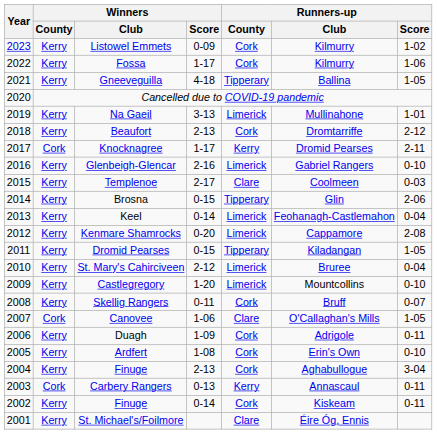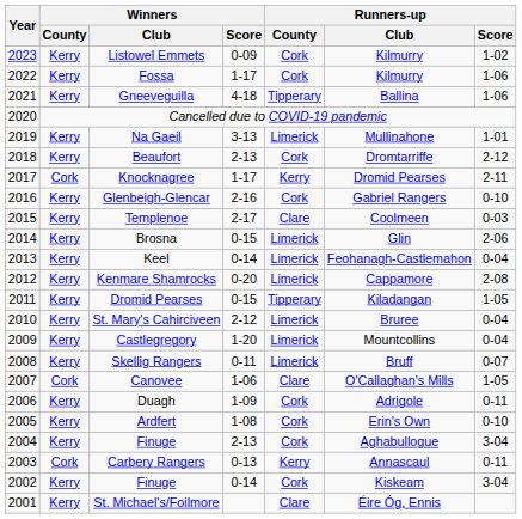 <table class="wikitable" style="text-align:center;">
 <tr>
 <th rowspan="2">Year</th>
 <th colspan="3">Winners</th>
 <th colspan="3">Runners-up</th>
 </tr>
 <tr>
 <th>County</th>
 <th>Club</th>
 <th>Score</th>
 <th>County</th>
 <th>Club</th>
 <th>Score</th>
 </tr>
 <tr>
 <td><a href='#'>2023</a></td>
 <td><a href='#'>Kerry</a></td>
 <td><a href='#'>Listowel Emmets</a></td>
 <td>0-09</td>
 <td><a href='#'>Cork</a></td>
 <td><a href='#'>Kilmurry</a></td>
 <td>1-02</td>
 </tr>
 <tr>
 <td>2022</td>
 <td><a href='#'>Kerry</a></td>
 <td><a href='#'>Fossa</a></td>
 <td>1-17</td>
 <td><a href='#'>Cork</a></td>
 <td><a href='#'>Kilmurry</a></td>
 <td>1-06</td>
 </tr>
 <tr>
 <td>2021</td>
 <td><a href='#'>Kerry</a></td>
 <td><a href='#'>Gneeveguilla</a></td>
 <td>4-18</td>
 <td><a href='#'>Tipperary</a></td>
 <td><a href='#'>Ballina</a></td>
-<td>1-05</td>
+<td>1-06</td>
 </tr>
 <tr>
 <td>2020</td>
 <td colspan="6"><em>Cancelled due to <a href='#'>COVID-19 pandemic</a></em></td>
 </tr>
 <tr>
 <td>2019</td>
 <td><a href='#'>Kerry</a></td>
 <td><a href='#'>Na Gaeil</a></td>
 <td>3-13</td>
 <td><a href='#'>Limerick</a></td>
 <td><a href='#'>Mullinahone</a></td>
 <td>1-01</td>
 </tr>
 <tr>
 <td>2018</td>
 <td><a href='#'>Kerry</a></td>
 <td><a href='#'>Beaufort</a></td>
 <td>2-13</td>
 <td><a href='#'>Cork</a></td>
 <td><a href='#'>Dromtarriffe</a></td>
 <td>2-12</td>
 </tr>
 <tr>
 <td>2017</td>
 <td><a href='#'>Cork</a></td>
 <td><a href='#'>Knocknagree</a></td>
 <td>1-17</td>
 <td><a href='#'>Kerry</a></td>
 <td><a href='#'>Dromid Pearses</a></td>
 <td>2-11</td>
 </tr>
 <tr>
 <td>2016</td>
 <td><a href='#'>Kerry</a></td>
 <td><a href='#'>Glenbeigh-Glencar</a></td>
 <td>2-16</td>
-<td><a href='#'>Limerick</a></td>
+<td><a href='#'>Cork</a></td>
 <td><a href='#'>Gabriel Rangers</a></td>
 <td>0-10</td>
 </tr>
 <tr>
 <td>2015</td>
 <td><a href='#'>Kerry</a></td>
 <td><a href='#'>Templenoe</a></td>
 <td>2-17</td>
 <td><a href='#'>Clare</a></td>
 <td><a href='#'>Coolmeen</a></td>
 <td>0-03</td>
 </tr>
 <tr>
 <td>2014</td>
 <td><a href='#'>Kerry</a></td>
 <td>Brosna</td>
 <td>0-15</td>
-<td><a href='#'>Tipperary</a></td>
+<td><a href='#'>Limerick</a></td>
 <td><a href='#'>Glin</a></td>
 <td>2-06</td>
 </tr>
 <tr>
 <td>2013</td>
 <td><a href='#'>Kerry</a></td>
 <td>Keel</td>
 <td>0-14</td>
 <td><a href='#'>Limerick</a></td>
 <td><a href='#'>Feohanagh-Castlemahon</a></td>
 <td>0-04</td>
 </tr>
 <tr>
 <td>2012</td>
 <td><a href='#'>Kerry</a></td>
 <td><a href='#'>Kenmare Shamrocks</a></td>
 <td>0-20</td>
 <td><a href='#'>Limerick</a></td>
 <td><a href='#'>Cappamore</a></td>
 <td>2-08</td>
 </tr>
 <tr>
 <td>2011</td>
 <td><a href='#'>Kerry</a></td>
 <td><a href='#'>Dromid Pearses</a></td>
 <td>0-15</td>
 <td><a href='#'>Tipperary</a></td>
 <td><a href='#'>Kiladangan</a></td>
 <td>1-05</td>
 </tr>
 <tr>
 <td>2010</td>
 <td><a href='#'>Kerry</a></td>
 <td><a href='#'>St. Mary's Cahirciveen</a></td>
 <td>2-12</td>
 <td><a href='#'>Limerick</a></td>
 <td><a href='#'>Bruree</a></td>
 <td>0-04</td>
 </tr>
 <tr>
 <td>2009</td>
 <td><a href='#'>Kerry</a></td>
 <td><a href='#'>Castlegregory</a></td>
 <td>1-20</td>
 <td><a href='#'>Limerick</a></td>
 <td>Mountcollins</td>
-<td>0-10</td>
+<td>0-04</td>
 </tr>
 <tr>
 <td>2008</td>
 <td><a href='#'>Kerry</a></td>
 <td><a href='#'>Skellig Rangers</a></td>
 <td>0-11</td>
-<td><a href='#'>Cork</a></td>
+<td><a href='#'>Limerick</a></td>
 <td><a href='#'>Bruff</a></td>
 <td>0-07</td>
 </tr>
 <tr>
 <td>2007</td>
 <td><a href='#'>Cork</a></td>
 <td><a href='#'>Canovee</a></td>
 <td>1-06</td>
 <td><a href='#'>Clare</a></td>
 <td><a href='#'>O'Callaghan's Mills</a></td>
 <td>1-05</td>
 </tr>
 <tr>
 <td>2006</td>
 <td><a href='#'>Kerry</a></td>
 <td>Duagh</td>
 <td>1-09</td>
 <td><a href='#'>Cork</a></td>
 <td><a href='#'>Adrigole</a></td>
 <td>0-11</td>
 </tr>
 <tr>
 <td>2005</td>
 <td><a href='#'>Kerry</a></td>
 <td><a href='#'>Ardfert</a></td>
 <td>1-08</td>
 <td><a href='#'>Cork</a></td>
 <td><a href='#'>Erin's Own</a></td>
 <td>0-10</td>
 </tr>
 <tr>
 <td>2004</td>
 <td><a href='#'>Kerry</a></td>
 <td><a href='#'>Finuge</a></td>
 <td>2-13</td>
 <td><a href='#'>Cork</a></td>
 <td><a href='#'>Aghabullogue</a></td>
 <td>3-04</td>
 </tr>
 <tr>
 <td>2003</td>
 <td><a href='#'>Cork</a></td>
 <td><a href='#'>Carbery Rangers</a></td>
 <td>0-13</td>
 <td><a href='#'>Kerry</a></td>
 <td><a href='#'>Annascaul</a></td>
 <td>0-11</td>
 </tr>
 <tr>
 <td>2002</td>
 <td><a href='#'>Kerry</a></td>
 <td><a href='#'>Finuge</a></td>
 <td>0-14</td>
 <td><a href='#'>Cork</a></td>
 <td><a href='#'>Kiskeam</a></td>
-<td>0-11</td>
+<td>3-04</td>
 </tr>
 <tr>
 <td>2001</td>
 <td><a href='#'>Kerry</a></td>
 <td><a href='#'>St. Michael's/Foilmore</a></td>
 <td></td>
 <td><a href='#'>Clare</a></td>
 <td><a href='#'>Éire Óg, Ennis</a></td>
 <td></td>
 </tr>
 </table>
